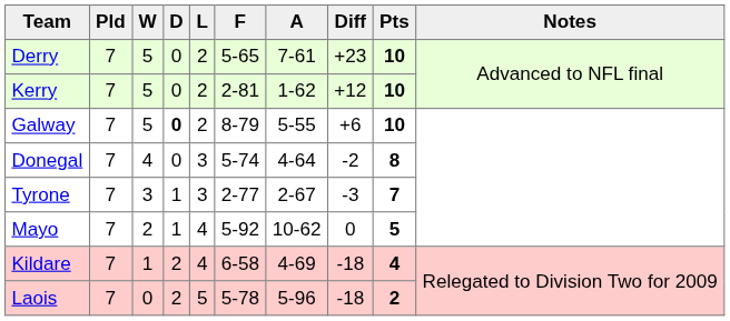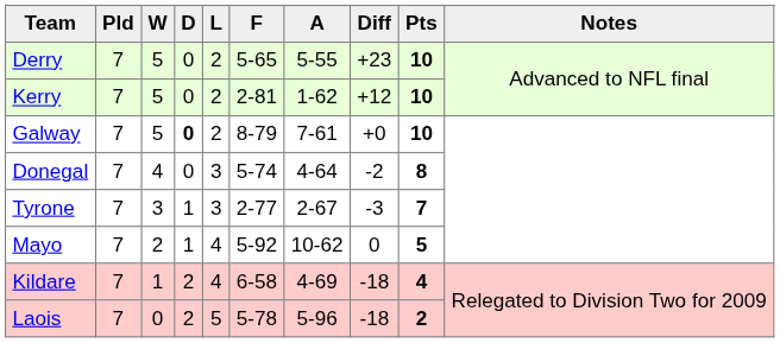 <table style=border-collapse:collapse border=1 cellspacing=0 cellpadding=5>
 <tr align=center bgcolor=#efefef>
 <th>Team</th>
 <th>Pld</th>
 <th>W</th>
 <th>D</th>
 <th>L</th>
 <th>F</th>
 <th>A</th>
 <th>Diff</th>
 <th>Pts</th>
 <th>Notes</th>
 </tr>
 <tr align=center style="background:#E8FFD8;">
 <td style="text-align:left;"><a href='#'>Derry</a></td>
 <td>7</td>
 <td>5</td>
 <td>0</td>
 <td>2</td>
 <td>5-65</td>
-<td>7-61</td>
+<td>5-55</td>
 <td>+23</td>
 <td><strong>10</strong></td>
 <td rowspan=2>Advanced to NFL final</td>
 </tr>
 <tr align=center style="background:#E8FFD8;">
 <td style="text-align:left;"><a href='#'>Kerry</a></td>
 <td>7</td>
 <td>5</td>
 <td>0</td>
 <td>2</td>
 <td>2-81</td>
 <td>1-62</td>
 <td>+12</td>
 <td><strong>10</strong></td>
 </tr>
 <tr align=center style="background:#FFFFFF;">
 <td style="text-align:left;"><a href='#'>Galway</a></td>
 <td>7</td>
 <td>5</td>
 <td><strong>0</strong></td>
 <td>2</td>
 <td>8-79</td>
-<td>5-55</td>
-<td>+6</td>
+<td>7-61</td>
+<td>+0</td>
 <td><strong>10</strong></td>
 <td rowspan=4></td>
 </tr>
 <tr align=center style="background:#FFFFFF;">
 <td style="text-align:left;"><a href='#'>Donegal</a></td>
 <td>7</td>
 <td>4</td>
 <td>0</td>
 <td>3</td>
 <td>5-74</td>
 <td>4-64</td>
 <td>-2</td>
 <td><strong>8</strong></td>
 </tr>
 <tr align=center style="background:#FFFFFF;">
 <td style="text-align:left;"><a href='#'>Tyrone</a></td>
 <td>7</td>
 <td>3</td>
 <td>1</td>
 <td>3</td>
 <td>2-77</td>
 <td>2-67</td>
 <td>-3</td>
 <td><strong>7</strong></td>
 </tr>
 <tr align=center style="background:#FFFFFF;">
 <td style="text-align:left;"><a href='#'>Mayo</a></td>
 <td>7</td>
 <td>2</td>
 <td>1</td>
 <td>4</td>
 <td>5-92</td>
 <td>10-62</td>
 <td>0</td>
 <td><strong>5</strong></td>
 </tr>
 <tr align=center style="background:#FFCCCC;">
 <td style="text-align:left;"><a href='#'>Kildare</a></td>
 <td>7</td>
 <td>1</td>
 <td>2</td>
 <td>4</td>
 <td>6-58</td>
 <td>4-69</td>
 <td>-18</td>
 <td><strong>4</strong></td>
 <td rowspan=2>Relegated to Division Two for 2009</td>
 </tr>
 <tr align=center style="background:#FFCCCC;">
 <td style="text-align:left;"><a href='#'>Laois</a></td>
 <td>7</td>
 <td>0</td>
 <td>2</td>
 <td>5</td>
 <td>5-78</td>
 <td>5-96</td>
 <td>-18</td>
 <td><strong>2</strong></td>
 </tr>
 </table>
